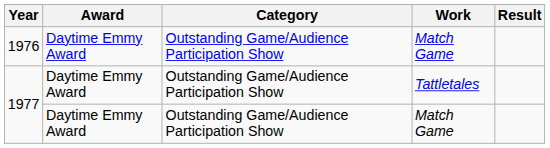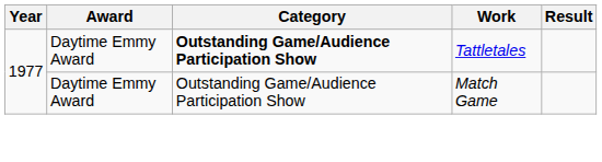 <table class="wikitable sortable">
 <tr>
 <th>Year</th>
 <th>Award</th>
 <th>Category</th>
 <th>Work</th>
 <th>Result</th>
 </tr>
 <tr>
-<td>1976</td>
-<td><a href='#'>Daytime Emmy Award</a></td>
-<td><a href='#'>Outstanding Game/Audience Participation Show</a></td>
-<td><em><a href='#'>Match Game</a></em></td>
-<td></td>
-</tr>
-<tr>
 <td rowspan= "2">1977</td>
 <td>Daytime Emmy Award</td>
-<td>Outstanding Game/Audience Participation Show</td>
+<td><strong>Outstanding Game/Audience Participation Show</strong></td>
 <td><em><a href='#'>Tattletales</a></em></td>
 <td></td>
 </tr>
 <tr>
 <td>Daytime Emmy Award</td>
 <td>Outstanding Game/Audience Participation Show</td>
 <td><em>Match Game</em></td>
 <td></td>
 </tr>
 </table>
